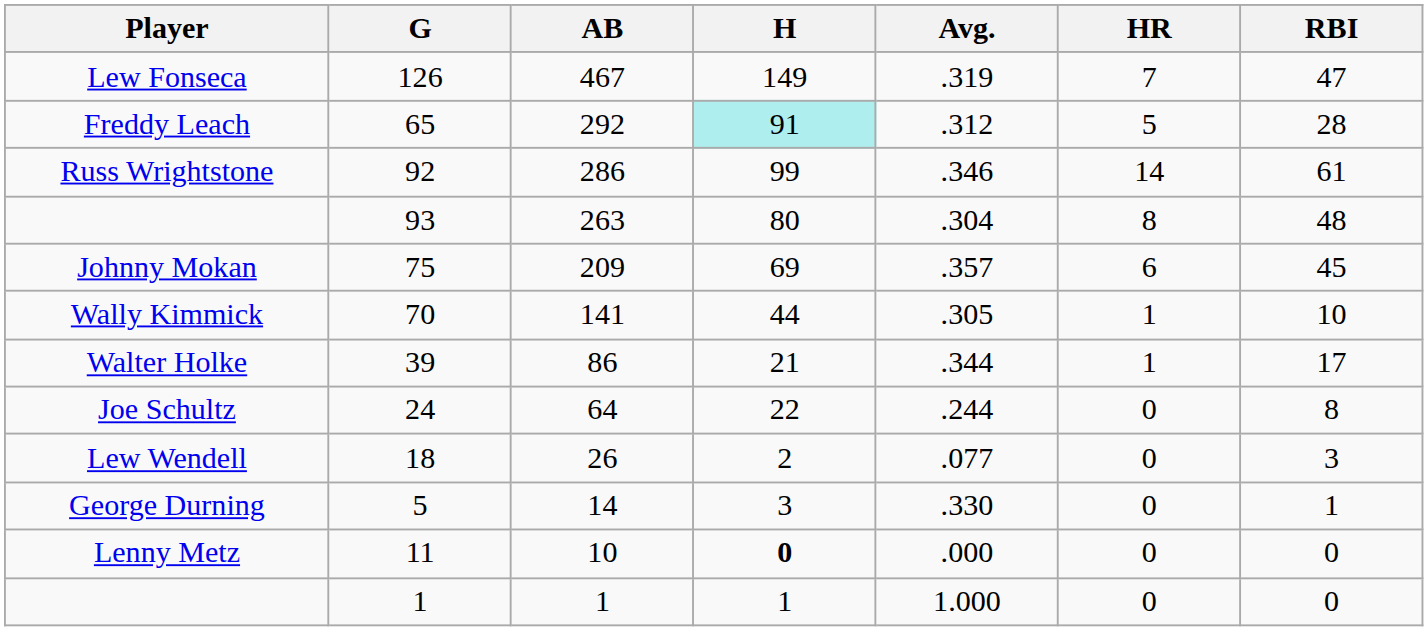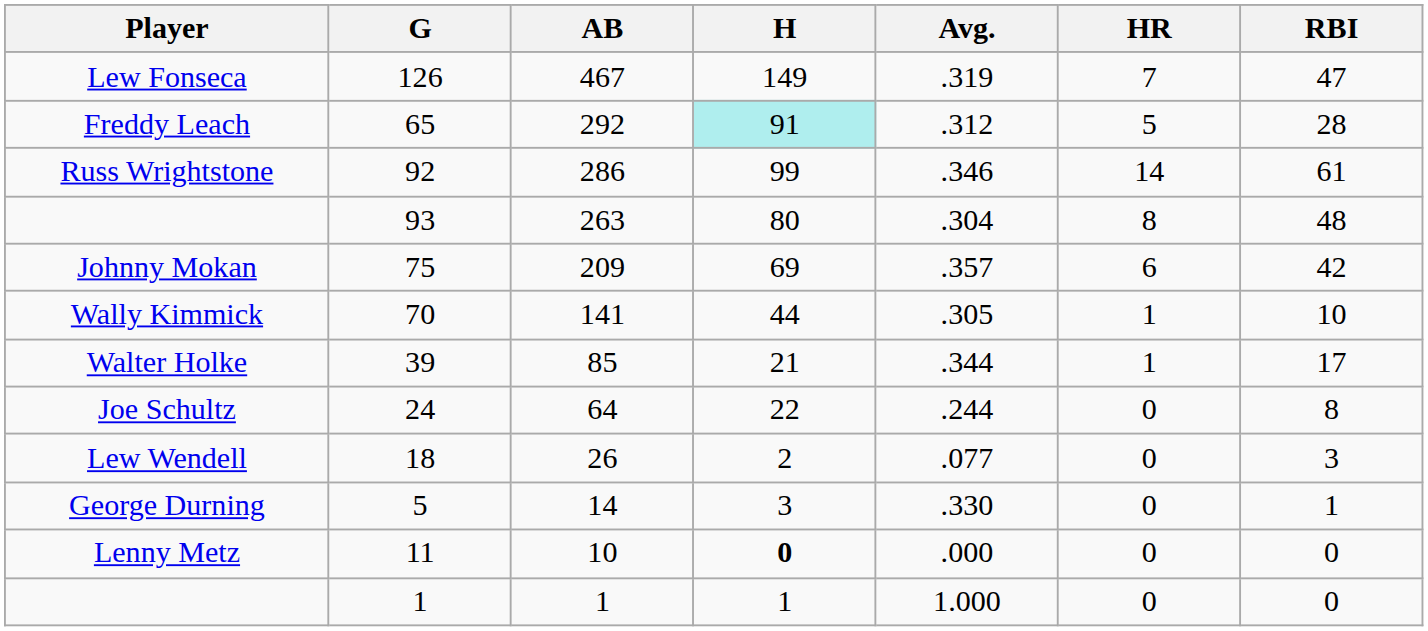 <table class="wikitable sortable">
 <tr>
 <th bgcolor="#DDDDFF" width="16%">Player</th>
 <th bgcolor="#DDDDFF" width="9%">G</th>
 <th bgcolor="#DDDDFF" width="9%">AB</th>
 <th bgcolor="#DDDDFF" width="9%">H</th>
 <th bgcolor="#DDDDFF" width="9%">Avg.</th>
 <th bgcolor="#DDDDFF" width="9%">HR</th>
 <th bgcolor="#DDDDFF" width="9%">RBI</th>
 </tr>
 <tr align="center">
 <td><a href='#'>Lew Fonseca</a></td>
 <td>126</td>
 <td>467</td>
 <td>149</td>
 <td>.319</td>
 <td>7</td>
 <td>47</td>
 </tr>
 <tr align=center>
 <td><a href='#'>Freddy Leach</a></td>
 <td>65</td>
 <td>292</td>
 <td style="background: paleturquoise;">91</td>
 <td>.312</td>
 <td>5</td>
 <td>28</td>
 </tr>
 <tr align=center>
 <td><a href='#'>Russ Wrightstone</a></td>
 <td>92</td>
 <td>286</td>
 <td>99</td>
 <td>.346</td>
 <td>14</td>
 <td>61</td>
 </tr>
 <tr align=center>
 <td></td>
 <td>93</td>
 <td>263</td>
 <td>80</td>
 <td>.304</td>
 <td>8</td>
 <td>48</td>
 </tr>
 <tr align="center">
 <td><a href='#'>Johnny Mokan</a></td>
 <td>75</td>
 <td>209</td>
 <td>69</td>
 <td>.357</td>
 <td>6</td>
-<td>45</td>
+<td>42</td>
 </tr>
 <tr align=center>
 <td><a href='#'>Wally Kimmick</a></td>
 <td>70</td>
 <td>141</td>
 <td>44</td>
 <td>.305</td>
 <td>1</td>
 <td>10</td>
 </tr>
 <tr align=center>
 <td><a href='#'>Walter Holke</a></td>
 <td>39</td>
-<td>86</td>
+<td>85</td>
 <td>21</td>
 <td>.344</td>
 <td>1</td>
 <td>17</td>
 </tr>
 <tr align=center>
 <td><a href='#'>Joe Schultz</a></td>
 <td>24</td>
 <td>64</td>
 <td>22</td>
 <td>.244</td>
 <td>0</td>
 <td>8</td>
 </tr>
 <tr align=center>
 <td><a href='#'>Lew Wendell</a></td>
 <td>18</td>
 <td>26</td>
 <td>2</td>
 <td>.077</td>
 <td>0</td>
 <td>3</td>
 </tr>
 <tr align=center>
 <td><a href='#'>George Durning</a></td>
 <td>5</td>
 <td>14</td>
 <td>3</td>
 <td>.330</td>
 <td>0</td>
 <td>1</td>
 </tr>
 <tr align=center>
 <td><a href='#'>Lenny Metz</a></td>
 <td>11</td>
 <td>10</td>
 <td><strong>0</strong></td>
 <td>.000</td>
 <td>0</td>
 <td>0</td>
 </tr>
 <tr align=center>
 <td></td>
 <td>1</td>
 <td>1</td>
 <td>1</td>
 <td>1.000</td>
 <td>0</td>
 <td>0</td>
 </tr>
 </table>
